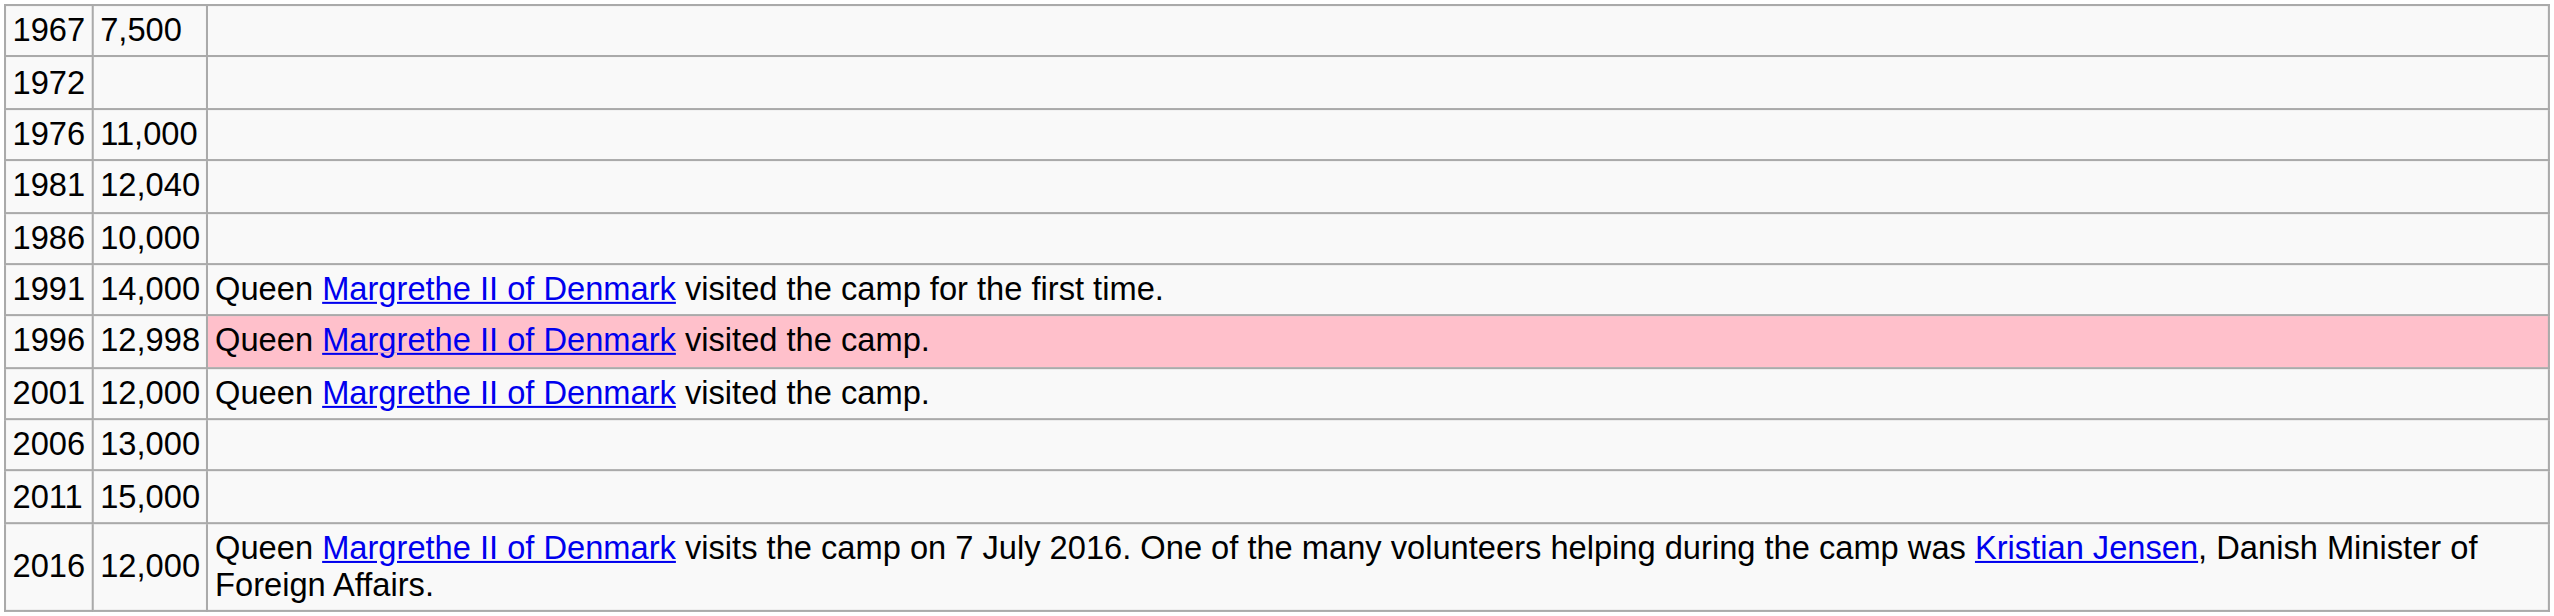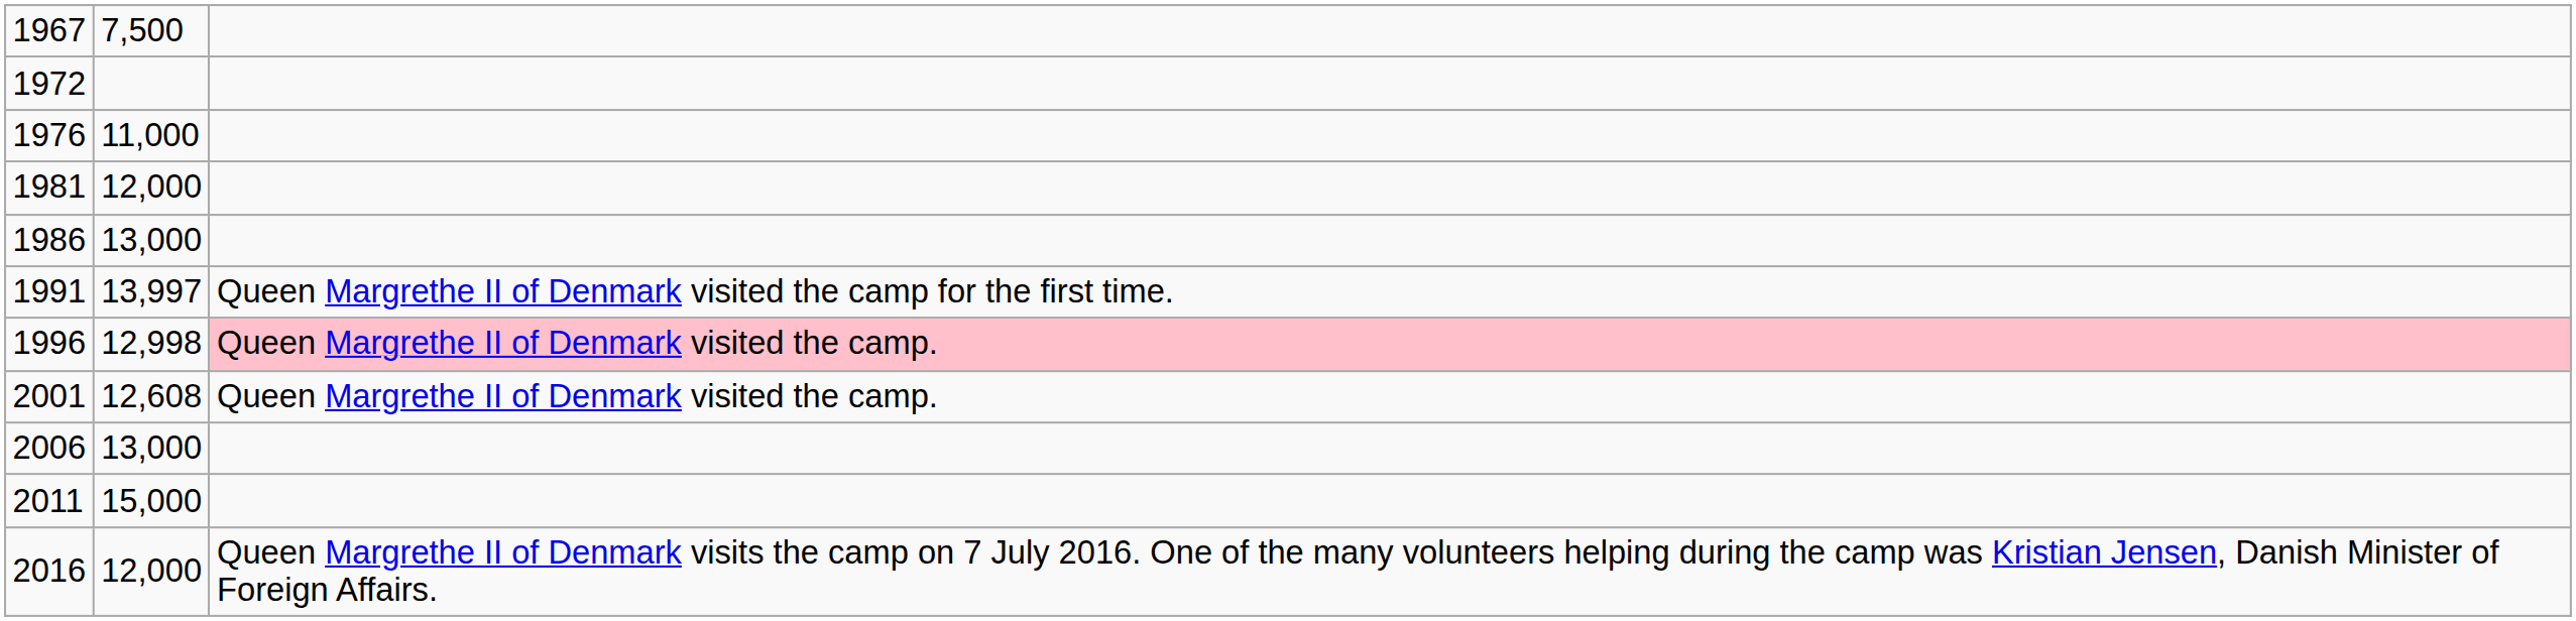 <table class="wikitable sortable">
 <tr>
 </tr>
 <tr>
 <td>1967</td>
 <td>7,500</td>
 <td></td>
 </tr>
 <tr>
 <td>1972</td>
 <td></td>
 <td></td>
 </tr>
 <tr>
 <td>1976</td>
 <td>11,000</td>
 <td></td>
 </tr>
 <tr>
 <td>1981</td>
-<td>12,040</td>
+<td>12,000</td>
 <td></td>
 </tr>
 <tr>
 <td>1986</td>
-<td>10,000</td>
+<td>13,000</td>
 <td></td>
 </tr>
 <tr>
 <td>1991</td>
-<td>14,000</td>
+<td>13,997</td>
 <td>Queen <a href='#'>Margrethe II of Denmark</a> visited the camp for the first time.</td>
 </tr>
 <tr>
 <td>1996</td>
 <td>12,998</td>
 <td style="background: pink;">Queen <a href='#'>Margrethe II of Denmark</a> visited the camp.</td>
 </tr>
 <tr>
 <td>2001</td>
-<td>12,000</td>
+<td>12,608</td>
 <td>Queen <a href='#'>Margrethe II of Denmark</a> visited the camp.</td>
 </tr>
 <tr>
 <td>2006</td>
 <td>13,000</td>
 <td></td>
 </tr>
 <tr>
 <td>2011</td>
 <td>15,000</td>
 <td></td>
 </tr>
 <tr>
 <td>2016</td>
 <td>12,000</td>
 <td>Queen <a href='#'>Margrethe II of Denmark</a> visits the camp on 7 July 2016. One of the many volunteers helping during the camp was <a href='#'>Kristian Jensen</a>, Danish Minister of Foreign Affairs.</td>
 </tr>
 </table>
